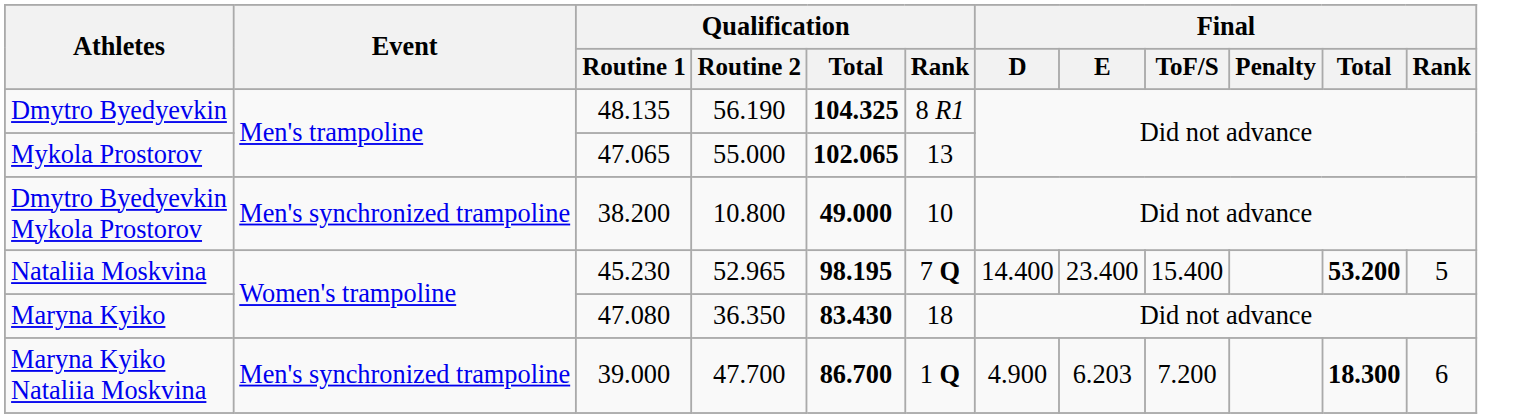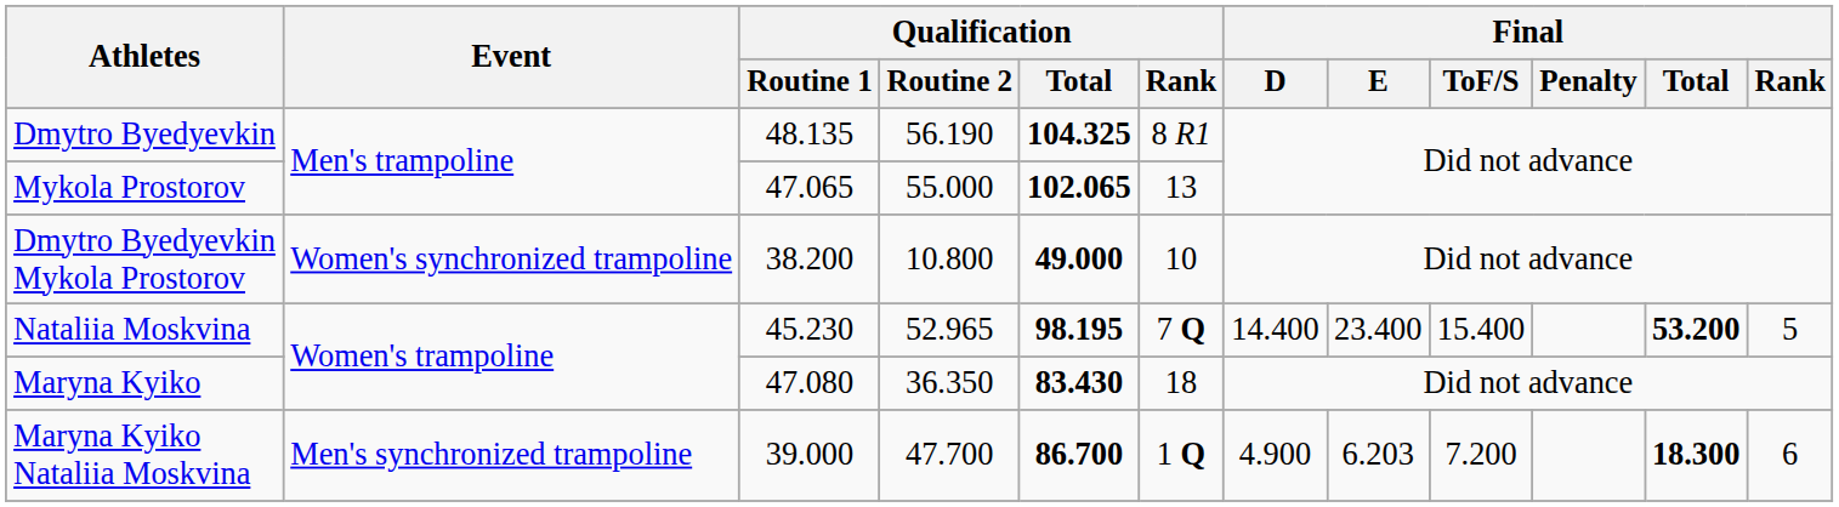 <table class="wikitable" style="font-size:90%">
 <tr>
 <th rowspan="2">Athletes</th>
 <th rowspan="2">Event</th>
 <th colspan="4">Qualification</th>
 <th colspan="6">Final</th>
 </tr>
 <tr style="font-size:95%">
 <th>Routine 1</th>
 <th>Routine 2</th>
 <th>Total</th>
 <th>Rank</th>
 <th>D</th>
 <th>E</th>
 <th>ToF/S</th>
 <th>Penalty</th>
 <th>Total</th>
 <th>Rank</th>
 </tr>
 <tr align=center>
 <td align=left><a href='#'>Dmytro Byedyevkin</a></td>
 <td rowspan="2" align=left><a href='#'>Men's trampoline</a></td>
 <td>48.135</td>
 <td>56.190</td>
 <td><strong>104.325</strong></td>
 <td>8 <em>R1</em></td>
 <td colspan="6" rowspan="2" align=center>Did not advance</td>
 </tr>
 <tr align=center>
 <td align=left><a href='#'>Mykola Prostorov</a></td>
 <td>47.065</td>
 <td>55.000</td>
 <td><strong>102.065</strong></td>
 <td>13</td>
 </tr>
 <tr align=center>
 <td align=left><a href='#'>Dmytro Byedyevkin</a><br><a href='#'>Mykola Prostorov</a></td>
-<td align=left><a href='#'>Men's synchronized trampoline</a></td>
+<td align=left><a href='#'>Women's synchronized trampoline</a></td>
 <td>38.200</td>
 <td>10.800</td>
 <td><strong>49.000</strong></td>
 <td>10</td>
 <td colspan="6" align=center>Did not advance</td>
 </tr>
 <tr align=center>
 <td align=left><a href='#'>Nataliia Moskvina</a></td>
 <td rowspan="2" align=left><a href='#'>Women's trampoline</a></td>
 <td>45.230</td>
 <td>52.965</td>
 <td><strong>98.195</strong></td>
 <td>7 <strong>Q</strong></td>
 <td>14.400</td>
 <td>23.400</td>
 <td>15.400</td>
 <td></td>
 <td><strong>53.200</strong></td>
 <td>5</td>
 </tr>
 <tr align=center>
 <td align=left><a href='#'>Maryna Kyiko</a></td>
 <td>47.080</td>
 <td>36.350</td>
 <td><strong>83.430</strong></td>
 <td>18</td>
 <td colspan="6" align=center>Did not advance</td>
 </tr>
 <tr align=center>
 <td align=left><a href='#'>Maryna Kyiko</a><br><a href='#'>Nataliia Moskvina</a></td>
 <td align=left><a href='#'>Men's synchronized trampoline</a></td>
 <td>39.000</td>
 <td>47.700</td>
 <td><strong>86.700</strong></td>
 <td>1 <strong>Q</strong></td>
 <td>4.900</td>
 <td>6.203</td>
 <td>7.200</td>
 <td></td>
 <td><strong>18.300</strong></td>
 <td>6</td>
 </tr>
 </table>
